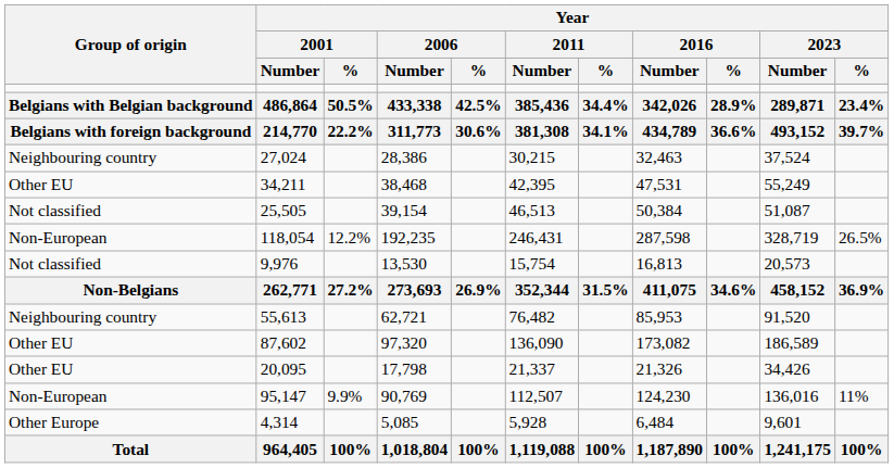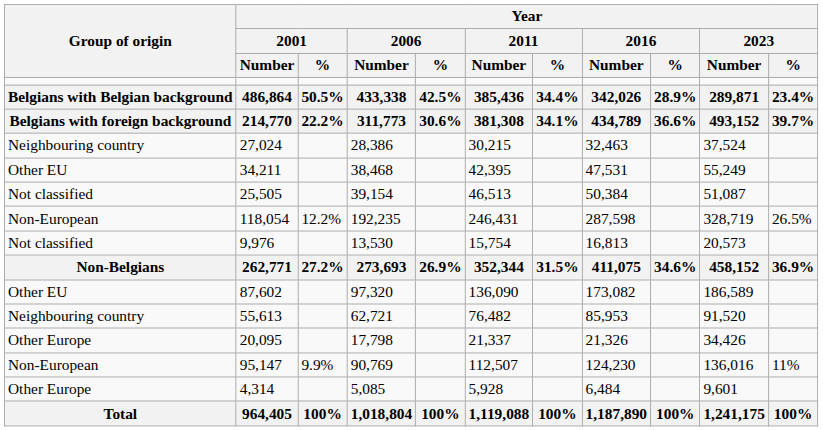 <table class="wikitable sortable mw-collapsible">
 <tr>
 <th rowspan="3">Group of origin</th>
 <th colspan="10">Year</th>
 </tr>
 <tr>
 <th colspan="2">2001</th>
 <th colspan="2">2006</th>
 <th colspan="2">2011</th>
 <th colspan="2">2016</th>
 <th colspan="2">2023</th>
 </tr>
 <tr>
 <th>Number</th>
 <th>%</th>
 <th>Number</th>
 <th>%</th>
 <th>Number</th>
 <th>%</th>
 <th>Number</th>
 <th>%</th>
 <th>Number</th>
 <th>%</th>
 </tr>
 <tr>
 <td></td>
 <td></td>
 <td></td>
 <td></td>
 <td></td>
 <td></td>
 <td></td>
 <td></td>
 <td></td>
 <td></td>
 <td></td>
 </tr>
 <tr>
 <th>Belgians with Belgian background</th>
 <th>486,864</th>
 <th>50.5%</th>
 <th>433,338</th>
 <th>42.5%</th>
 <th>385,436</th>
 <th>34.4%</th>
 <th>342,026</th>
 <th>28.9%</th>
 <th>289,871</th>
 <th>23.4%</th>
 </tr>
 <tr>
 <th>Belgians with foreign background</th>
 <th>214,770</th>
 <th>22.2%</th>
 <th>311,773</th>
 <th>30.6%</th>
 <th>381,308</th>
 <th>34.1%</th>
 <th>434,789</th>
 <th>36.6%</th>
 <th>493,152</th>
 <th>39.7%</th>
 </tr>
 <tr>
 <td>Neighbouring country</td>
 <td>27,024</td>
 <td></td>
 <td>28,386</td>
 <td></td>
 <td>30,215</td>
 <td></td>
 <td>32,463</td>
 <td></td>
 <td>37,524</td>
 <td></td>
 </tr>
 <tr>
 <td>Other EU</td>
 <td>34,211</td>
 <td></td>
 <td>38,468</td>
 <td></td>
 <td>42,395</td>
 <td></td>
 <td>47,531</td>
 <td></td>
 <td>55,249</td>
 <td></td>
 </tr>
 <tr>
 <td>Not classified</td>
 <td>25,505</td>
 <td></td>
 <td>39,154</td>
 <td></td>
 <td>46,513</td>
 <td></td>
 <td>50,384</td>
 <td></td>
 <td>51,087</td>
 <td></td>
 </tr>
 <tr>
 <td>Non-European</td>
 <td>118,054</td>
 <td>12.2%</td>
 <td>192,235</td>
 <td></td>
 <td>246,431</td>
 <td></td>
 <td>287,598</td>
 <td></td>
 <td>328,719</td>
 <td>26.5%</td>
 </tr>
 <tr>
 <td>Not classified</td>
 <td>9,976</td>
 <td></td>
 <td>13,530</td>
 <td></td>
 <td>15,754</td>
 <td></td>
 <td>16,813</td>
 <td></td>
 <td>20,573</td>
 <td></td>
 </tr>
 <tr>
 <th>Non-Belgians</th>
 <th>262,771</th>
 <th>27.2%</th>
 <th>273,693</th>
 <th>26.9%</th>
 <th>352,344</th>
 <th>31.5%</th>
 <th>411,075</th>
 <th>34.6%</th>
 <th>458,152</th>
 <th>36.9%</th>
 </tr>
 <tr>
+<td>Other EU</td>
+<td>87,602</td>
+<td></td>
+<td>97,320</td>
+<td></td>
+<td>136,090</td>
+<td></td>
+<td>173,082</td>
+<td></td>
+<td>186,589</td>
+<td></td>
+</tr>
+<tr>
 <td>Neighbouring country</td>
 <td>55,613</td>
 <td></td>
 <td>62,721</td>
 <td></td>
 <td>76,482</td>
 <td></td>
 <td>85,953</td>
 <td></td>
 <td>91,520</td>
 <td></td>
 </tr>
 <tr>
-<td>Other EU</td>
-<td>87,602</td>
-<td></td>
-<td>97,320</td>
-<td></td>
-<td>136,090</td>
-<td></td>
-<td>173,082</td>
-<td></td>
-<td>186,589</td>
-<td></td>
-</tr>
-<tr>
-<td>Other EU</td>
+<td>Other Europe</td>
 <td>20,095</td>
 <td></td>
 <td>17,798</td>
 <td></td>
 <td>21,337</td>
 <td></td>
 <td>21,326</td>
 <td></td>
 <td>34,426</td>
 <td></td>
 </tr>
 <tr>
 <td>Non-European</td>
 <td>95,147</td>
 <td>9.9%</td>
 <td>90,769</td>
 <td></td>
 <td>112,507</td>
 <td></td>
 <td>124,230</td>
 <td></td>
 <td>136,016</td>
 <td>11%</td>
 </tr>
 <tr>
 <td>Other Europe</td>
 <td>4,314</td>
 <td></td>
 <td>5,085</td>
 <td></td>
 <td>5,928</td>
 <td></td>
 <td>6,484</td>
 <td></td>
 <td>9,601</td>
 <td></td>
 </tr>
 <tr>
 <th>Total</th>
 <th>964,405</th>
 <th>100%</th>
 <th>1,018,804</th>
 <th>100%</th>
 <th>1,119,088</th>
 <th>100%</th>
 <th>1,187,890</th>
 <th>100%</th>
 <th>1,241,175</th>
 <th>100%</th>
 </tr>
 </table>
